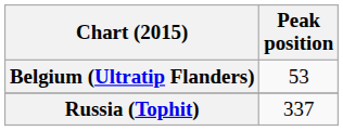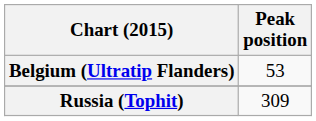 <table class="wikitable sortable plainrowheaders" style="text-align:center;">
 <tr>
 <th>Chart (2015)</th>
 <th>Peak<br>position</th>
 </tr>
 <tr>
 <th scope="row">Belgium (<a href='#'>Ultratip</a> Flanders)</th>
 <td>53</td>
 </tr>
 <tr>
 </tr>
 <tr>
 <th scope="row">Russia (<a href='#'>Tophit</a>)</th>
-<td>337</td>
+<td>309</td>
 </tr>
 </table>
